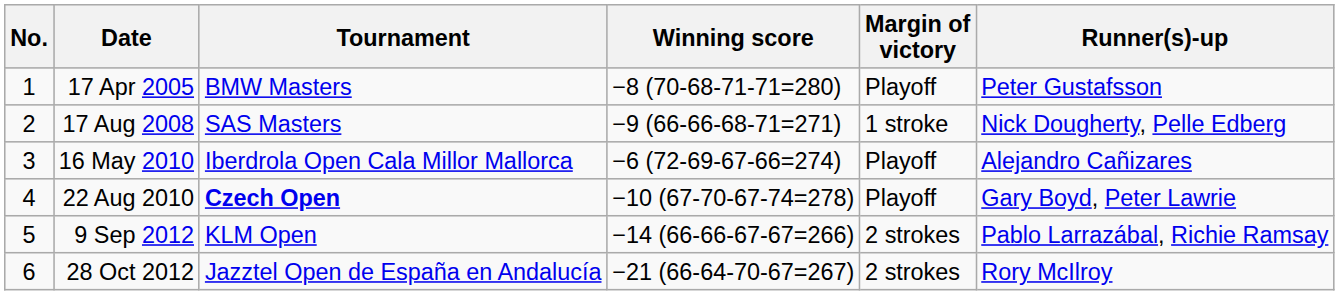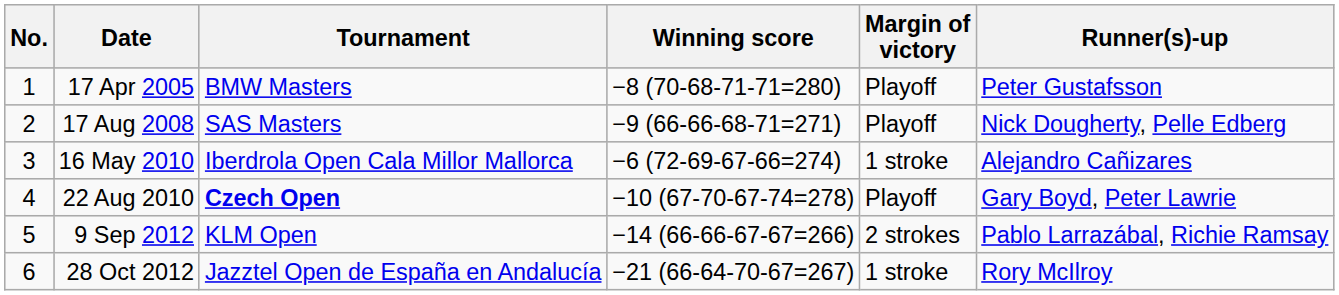 <table class="wikitable" style="font-size:95%;">
 <tr>
 <th>No.</th>
 <th>Date</th>
 <th>Tournament</th>
 <th>Winning score</th>
 <th>Margin of<br>victory</th>
 <th>Runner(s)-up</th>
 </tr>
 <tr>
 <td align=center>1</td>
 <td align=right>17 Apr <a href='#'>2005</a></td>
 <td><a href='#'>BMW Masters</a></td>
 <td>−8 (70-68-71-71=280)</td>
 <td>Playoff</td>
 <td> <a href='#'>Peter Gustafsson</a></td>
 </tr>
 <tr>
 <td align=center>2</td>
 <td align=right>17 Aug <a href='#'>2008</a></td>
 <td><a href='#'>SAS Masters</a></td>
 <td>−9 (66-66-68-71=271)</td>
-<td>1 stroke</td>
+<td>Playoff</td>
 <td> <a href='#'>Nick Dougherty</a>,  <a href='#'>Pelle Edberg</a></td>
 </tr>
 <tr>
 <td align=center>3</td>
 <td align=right>16 May <a href='#'>2010</a></td>
 <td><a href='#'>Iberdrola Open Cala Millor Mallorca</a></td>
 <td>−6 (72-69-67-66=274)</td>
-<td>Playoff</td>
+<td>1 stroke</td>
 <td> <a href='#'>Alejandro Cañizares</a></td>
 </tr>
 <tr>
 <td align=center>4</td>
 <td align=right>22 Aug 2010</td>
 <td><strong><a href='#'>Czech Open</a></strong></td>
 <td>−10 (67-70-67-74=278)</td>
 <td>Playoff</td>
 <td> <a href='#'>Gary Boyd</a>,  <a href='#'>Peter Lawrie</a></td>
 </tr>
 <tr>
 <td align=center>5</td>
 <td align=right>9 Sep <a href='#'>2012</a></td>
 <td><a href='#'>KLM Open</a></td>
 <td>−14 (66-66-67-67=266)</td>
 <td>2 strokes</td>
 <td> <a href='#'>Pablo Larrazábal</a>,  <a href='#'>Richie Ramsay</a></td>
 </tr>
 <tr>
 <td align=center>6</td>
 <td align=right>28 Oct 2012</td>
 <td><a href='#'>Jazztel Open de España en Andalucía</a></td>
 <td>−21 (66-64-70-67=267)</td>
-<td>2 strokes</td>
+<td>1 stroke</td>
 <td> <a href='#'>Rory McIlroy</a></td>
 </tr>
 </table>
